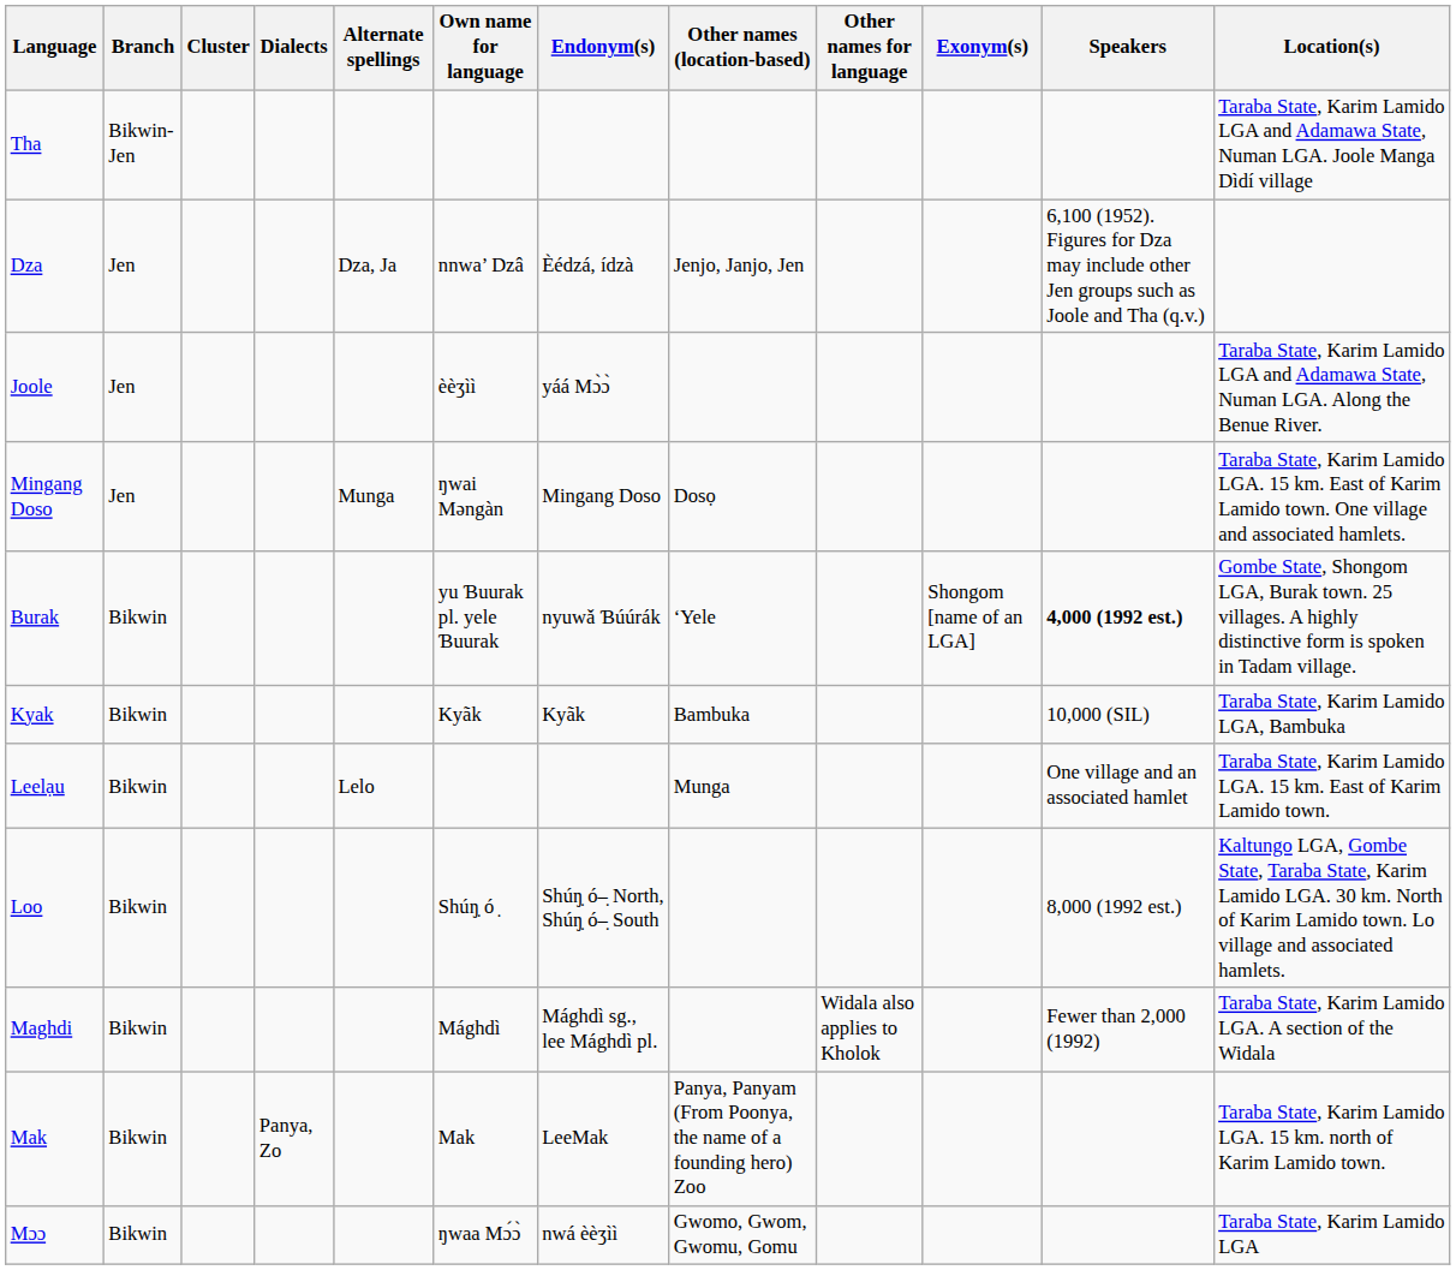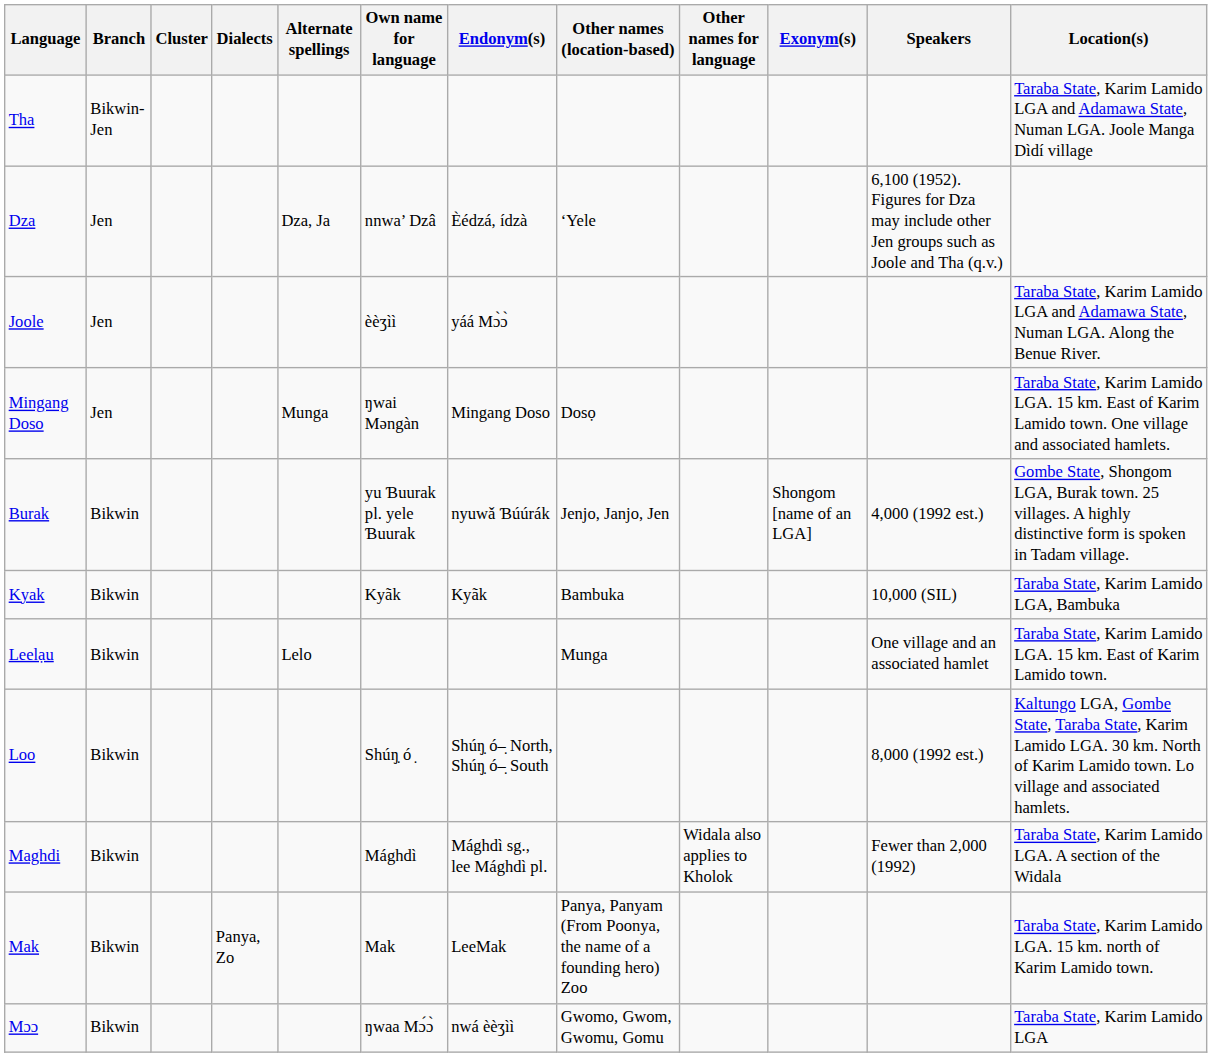 <table class="wikitable sortable" | style="font-size: 75%;" |>
 <tr>
 <th>Language</th>
 <th>Branch</th>
 <th>Cluster</th>
 <th>Dialects</th>
 <th>Alternate spellings</th>
 <th>Own name for language</th>
 <th><a href='#'>Endonym</a>(s)</th>
 <th>Other names (location-based)</th>
 <th>Other names for language</th>
 <th><a href='#'>Exonym</a>(s)</th>
 <th>Speakers</th>
 <th>Location(s)</th>
 </tr>
 <tr>
 <td><a href='#'>Tha</a></td>
 <td>Bikwin-Jen</td>
 <td></td>
 <td></td>
 <td></td>
 <td></td>
 <td></td>
 <td></td>
 <td></td>
 <td></td>
 <td></td>
 <td><a href='#'>Taraba State</a>, Karim Lamido LGA and <a href='#'>Adamawa State</a>, Numan LGA. Joole Manga Dìdí village</td>
 </tr>
 <tr>
 <td><a href='#'>Dza</a></td>
 <td>Jen</td>
 <td></td>
 <td></td>
 <td>Dza, Ja</td>
 <td>nnwa’ Dzâ</td>
 <td>Èédzá, ídzà</td>
-<td>Jenjo, Janjo, Jen</td>
+<td>‘Yele</td>
 <td></td>
 <td></td>
 <td>6,100 (1952). Figures for Dza may include other Jen groups such as Joole and Tha (q.v.)</td>
 <td></td>
 </tr>
 <tr>
 <td><a href='#'>Joole</a></td>
 <td>Jen</td>
 <td></td>
 <td></td>
 <td></td>
 <td>èèʒìì</td>
 <td>yáá Mɔ̀ɔ̀</td>
 <td></td>
 <td></td>
 <td></td>
 <td></td>
 <td><a href='#'>Taraba State</a>, Karim Lamido LGA and <a href='#'>Adamawa State</a>, Numan LGA. Along the Benue River.</td>
 </tr>
 <tr>
 <td><a href='#'>Mingang Doso</a></td>
 <td>Jen</td>
 <td></td>
 <td></td>
 <td>Munga</td>
 <td>ŋwai Mәngàn</td>
 <td>Mingang Doso</td>
 <td>Dosọ</td>
 <td></td>
 <td></td>
 <td></td>
 <td><a href='#'>Taraba State</a>, Karim Lamido LGA. 15 km. East of Karim Lamido town. One village and associated hamlets.</td>
 </tr>
 <tr>
 <td><a href='#'>Burak</a></td>
 <td>Bikwin</td>
 <td></td>
 <td></td>
 <td></td>
 <td>yu Ɓuurak pl. yele Ɓuurak</td>
 <td>nyuwǎ Ɓúúrák</td>
-<td>‘Yele</td>
+<td>Jenjo, Janjo, Jen</td>
 <td></td>
 <td>Shongom [name of an LGA]</td>
-<td><strong>4,000 (1992 est.)</strong></td>
+<td>4,000 (1992 est.)</td>
 <td><a href='#'>Gombe State</a>, Shongom LGA, Burak town. 25 villages. A highly distinctive form is spoken in Tadam village.</td>
 </tr>
 <tr>
 <td><a href='#'>Kyak</a></td>
 <td>Bikwin</td>
 <td></td>
 <td></td>
 <td></td>
 <td>Kyãk</td>
 <td>Kyãk</td>
 <td>Bambuka</td>
 <td></td>
 <td></td>
 <td>10,000 (SIL)</td>
 <td><a href='#'>Taraba State</a>, Karim Lamido LGA, Bambuka</td>
 </tr>
 <tr>
 <td><a href='#'>Leelạu</a></td>
 <td>Bikwin</td>
 <td></td>
 <td></td>
 <td>Lelo</td>
 <td></td>
 <td></td>
 <td>Munga</td>
 <td></td>
 <td></td>
 <td>One village and an associated hamlet</td>
 <td><a href='#'>Taraba State</a>, Karim Lamido LGA. 15 km. East of Karim Lamido town.</td>
 </tr>
 <tr>
 <td><a href='#'>Loo</a></td>
 <td>Bikwin</td>
 <td></td>
 <td></td>
 <td></td>
 <td>Shúŋ̣ ó ̣</td>
 <td>Shúŋ̣ ó–̣ North, Shúŋ̣ ó–̣ South</td>
 <td></td>
 <td></td>
 <td></td>
 <td>8,000 (1992 est.)</td>
 <td><a href='#'>Kaltungo</a> LGA, <a href='#'>Gombe State</a>, <a href='#'>Taraba State</a>, Karim Lamido LGA. 30 km. North of Karim Lamido town. Lo village and associated hamlets.</td>
 </tr>
 <tr>
 <td><a href='#'>Maghdi</a></td>
 <td>Bikwin</td>
 <td></td>
 <td></td>
 <td></td>
 <td>Mághdì</td>
 <td>Mághdì sg., lee Mághdì pl.</td>
 <td></td>
 <td>Widala also applies to Kholok</td>
 <td></td>
 <td>Fewer than 2,000 (1992)</td>
 <td><a href='#'>Taraba State</a>, Karim Lamido LGA. A section of the Widala</td>
 </tr>
 <tr>
 <td><a href='#'>Mak</a></td>
 <td>Bikwin</td>
 <td></td>
 <td>Panya, Zo</td>
 <td></td>
 <td>Mak</td>
 <td>LeeMak</td>
 <td>Panya, Panyam (From Poonya, the name of a founding hero) Zoo</td>
 <td></td>
 <td></td>
 <td></td>
 <td><a href='#'>Taraba State</a>, Karim Lamido LGA. 15 km. north of Karim Lamido town.</td>
 </tr>
 <tr>
 <td><a href='#'>Mɔɔ</a></td>
 <td>Bikwin</td>
 <td></td>
 <td></td>
 <td></td>
 <td>ŋwaa Mɔ́ɔ̀</td>
 <td>nwá èèʒìì</td>
 <td>Gwomo, Gwom, Gwomu, Gomu</td>
 <td></td>
 <td></td>
 <td></td>
 <td><a href='#'>Taraba State</a>, Karim Lamido LGA</td>
 </tr>
 </table>
